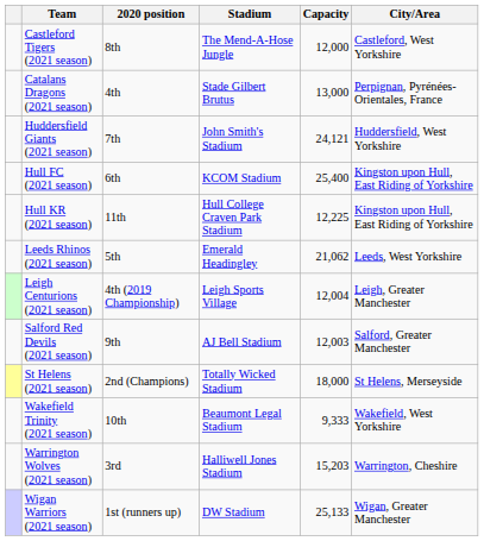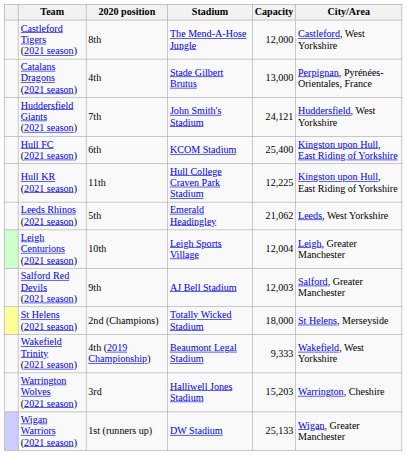 <table style="width:50%;" class="wikitable sortable">
 <tr>
 <th></th>
 <th>Team</th>
 <th>2020 position</th>
 <th>Stadium</th>
 <th>Capacity</th>
 <th>City/Area</th>
 </tr>
 <tr>
 <td></td>
 <td> <a href='#'>Castleford Tigers</a><br>(<a href='#'>2021 season</a>)</td>
 <td>8th</td>
 <td><a href='#'>The Mend-A-Hose Jungle</a></td>
 <td align="right">12,000</td>
 <td><a href='#'>Castleford</a>, West Yorkshire</td>
 </tr>
 <tr>
 <td></td>
 <td> <a href='#'>Catalans Dragons</a><br>(<a href='#'>2021 season</a>)</td>
 <td>4th</td>
 <td><a href='#'>Stade Gilbert Brutus</a></td>
 <td align="right">13,000</td>
 <td><a href='#'>Perpignan</a>, Pyrénées-Orientales, France</td>
 </tr>
 <tr>
 <td></td>
 <td> <a href='#'>Huddersfield Giants</a><br>(<a href='#'>2021 season</a>)</td>
 <td>7th</td>
 <td><a href='#'>John Smith's Stadium</a></td>
 <td align="right">24,121</td>
 <td><a href='#'>Huddersfield</a>, West Yorkshire</td>
 </tr>
 <tr>
 <td></td>
 <td> <a href='#'>Hull FC</a><br>(<a href='#'>2021 season</a>)</td>
 <td>6th</td>
 <td><a href='#'>KCOM Stadium</a></td>
 <td align="right">25,400</td>
 <td><a href='#'>Kingston upon Hull</a>, <a href='#'>East Riding of Yorkshire</a></td>
 </tr>
 <tr>
 <td></td>
 <td> <a href='#'>Hull KR</a><br>(<a href='#'>2021 season</a>)</td>
 <td>11th</td>
 <td><a href='#'>Hull College Craven Park Stadium</a></td>
 <td align="right">12,225</td>
 <td><a href='#'>Kingston upon Hull</a>, East Riding of Yorkshire</td>
 </tr>
 <tr>
 <td></td>
 <td> <a href='#'>Leeds Rhinos</a><br>(<a href='#'>2021 season</a>)</td>
 <td>5th</td>
 <td><a href='#'>Emerald Headingley</a></td>
 <td align="right">21,062</td>
 <td><a href='#'>Leeds</a>, West Yorkshire</td>
 </tr>
 <tr>
 <td style="background:#ccffcc; width:15px;"> </td>
 <td> <a href='#'>Leigh Centurions</a><br>(<a href='#'>2021 season</a>)</td>
-<td>4th (<a href='#'>2019 Championship</a>)</td>
+<td>10th</td>
 <td><a href='#'>Leigh Sports Village</a></td>
 <td align="right">12,004</td>
 <td><a href='#'>Leigh</a>, Greater Manchester</td>
 </tr>
 <tr>
 <td></td>
 <td> <a href='#'>Salford Red Devils</a><br>(<a href='#'>2021 season</a>)</td>
 <td>9th</td>
 <td><a href='#'>AJ Bell Stadium</a></td>
 <td align="right">12,003</td>
 <td><a href='#'>Salford</a>, Greater Manchester</td>
 </tr>
 <tr>
 <td style="background:#ff9; width:15px;"> </td>
 <td> <a href='#'>St Helens</a><br>(<a href='#'>2021 season</a>)</td>
 <td>2nd (Champions)</td>
 <td><a href='#'>Totally Wicked Stadium</a></td>
 <td align="right">18,000</td>
 <td><a href='#'>St Helens</a>, Merseyside</td>
 </tr>
 <tr>
 <td></td>
 <td> <a href='#'>Wakefield Trinity</a><br>(<a href='#'>2021 season</a>)</td>
-<td>10th</td>
+<td>4th (<a href='#'>2019 Championship</a>)</td>
 <td><a href='#'>Beaumont Legal Stadium</a></td>
 <td align="right">9,333</td>
 <td><a href='#'>Wakefield</a>, West Yorkshire</td>
 </tr>
 <tr>
 <td></td>
 <td> <a href='#'>Warrington Wolves</a><br>(<a href='#'>2021 season</a>)</td>
 <td>3rd</td>
 <td><a href='#'>Halliwell Jones Stadium</a></td>
 <td align="right">15,203</td>
 <td><a href='#'>Warrington</a>, Cheshire</td>
 </tr>
 <tr>
 <td style="background:#ccccff; width:15px;"> </td>
 <td> <a href='#'>Wigan Warriors</a><br>(<a href='#'>2021 season</a>)</td>
 <td>1st (runners up)</td>
 <td><a href='#'>DW Stadium</a></td>
 <td align="right">25,133</td>
 <td><a href='#'>Wigan</a>, Greater Manchester</td>
 </tr>
 </table>
